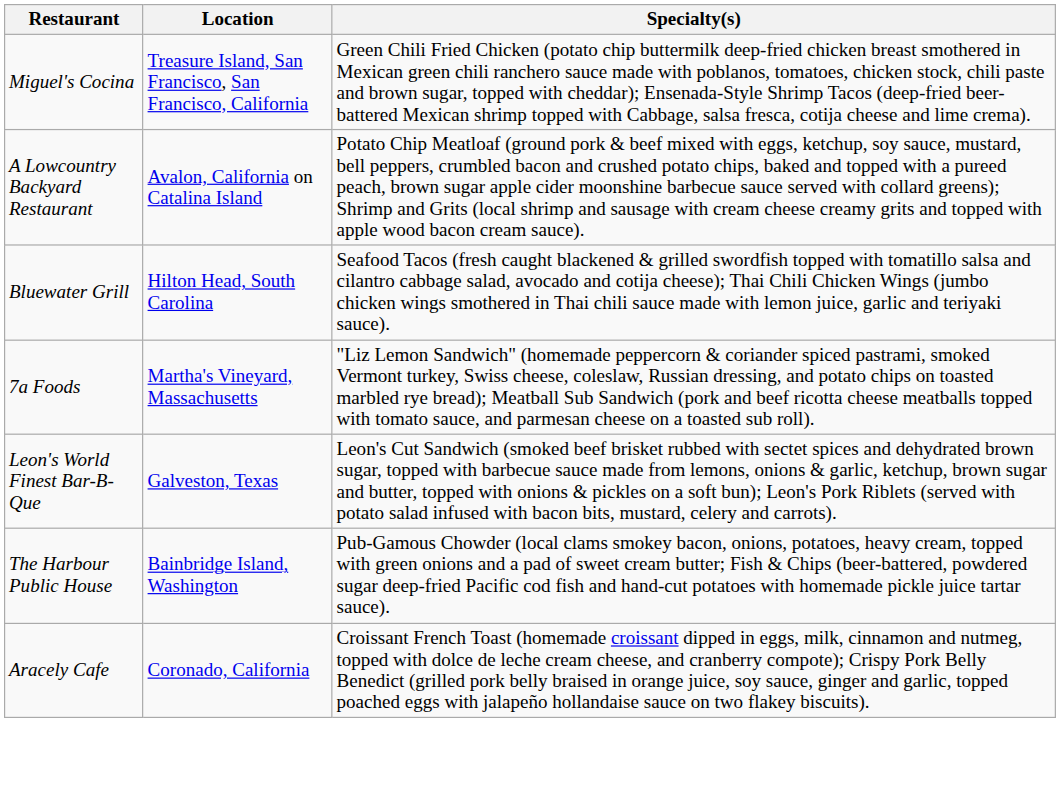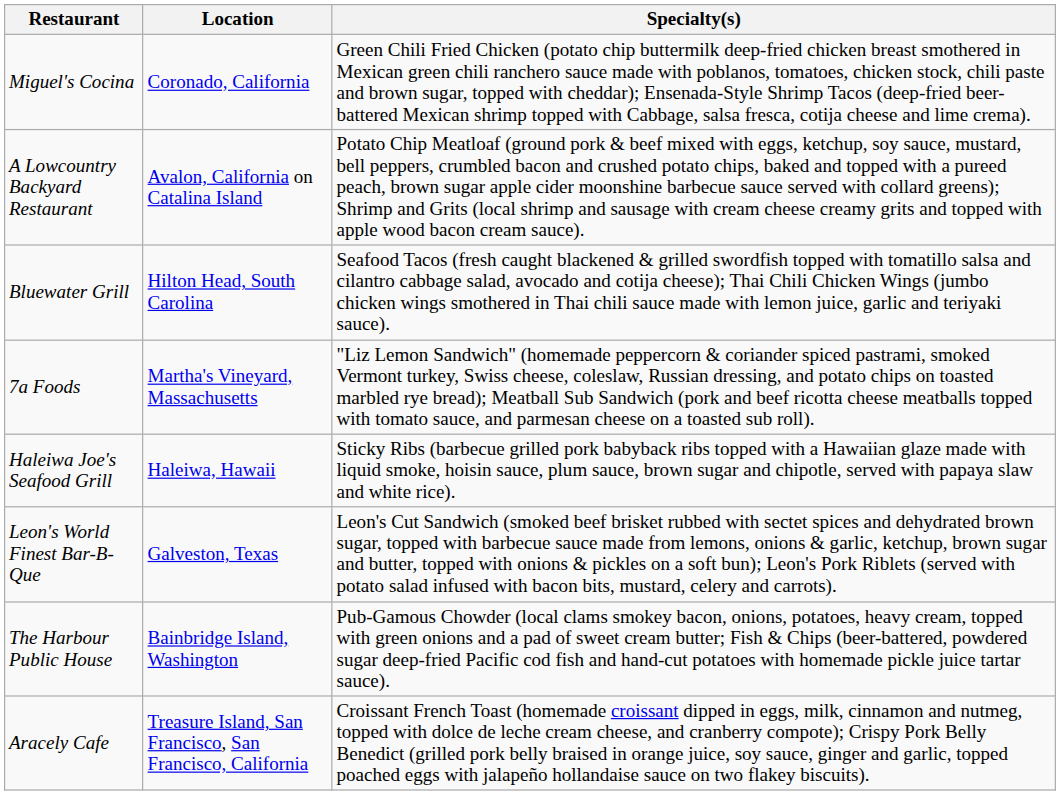 <table class="wikitable" style="width:100%;">
 <tr>
 <th>Restaurant</th>
 <th>Location</th>
 <th>Specialty(s)</th>
 </tr>
 <tr>
 <td><em>Miguel's Cocina</em></td>
-<td><a href='#'>Treasure Island, San Francisco</a>, <a href='#'>San Francisco, California</a></td>
+<td><a href='#'>Coronado, California</a></td>
 <td>Green Chili Fried Chicken (potato chip buttermilk deep-fried chicken breast smothered in Mexican green chili ranchero sauce made with poblanos, tomatoes, chicken stock, chili paste and brown sugar, topped with cheddar); Ensenada-Style Shrimp Tacos (deep-fried beer-battered Mexican shrimp topped with Cabbage, salsa fresca, cotija cheese and lime crema).</td>
 </tr>
 <tr>
 <td><em>A Lowcountry Backyard Restaurant</em></td>
 <td><a href='#'>Avalon, California</a> on <a href='#'>Catalina Island</a></td>
 <td>Potato Chip Meatloaf (ground pork & beef mixed with eggs, ketchup, soy sauce, mustard, bell peppers, crumbled bacon and crushed potato chips, baked and topped with a pureed peach, brown sugar apple cider moonshine barbecue sauce served with collard greens); Shrimp and Grits (local shrimp and sausage with cream cheese creamy grits and topped with apple wood bacon cream sauce).</td>
 </tr>
 <tr>
 <td><em>Bluewater Grill</em></td>
 <td><a href='#'>Hilton Head, South Carolina</a></td>
 <td>Seafood Tacos (fresh caught blackened & grilled swordfish topped with tomatillo salsa and cilantro cabbage salad, avocado and cotija cheese); Thai Chili Chicken Wings (jumbo chicken wings smothered in Thai chili sauce made with lemon juice, garlic and teriyaki sauce).</td>
 </tr>
 <tr>
 <td><em>7a Foods</em></td>
 <td><a href='#'>Martha's Vineyard, Massachusetts</a></td>
 <td>"Liz Lemon Sandwich" (homemade peppercorn & coriander spiced pastrami, smoked Vermont turkey, Swiss cheese, coleslaw, Russian dressing, and potato chips on toasted marbled rye bread); Meatball Sub Sandwich (pork and beef ricotta cheese meatballs topped with tomato sauce, and parmesan cheese on a toasted sub roll).</td>
 </tr>
 <tr>
+<td><em>Haleiwa Joe's Seafood Grill</em></td>
+<td><a href='#'>Haleiwa, Hawaii</a></td>
+<td>Sticky Ribs (barbecue grilled pork babyback ribs topped with a Hawaiian glaze made with liquid smoke, hoisin sauce, plum sauce, brown sugar and chipotle, served with papaya slaw and white rice).</td>
+</tr>
+<tr>
 <td><em>Leon's World Finest Bar-B-Que</em></td>
 <td><a href='#'>Galveston, Texas</a></td>
 <td>Leon's Cut Sandwich (smoked beef brisket rubbed with sectet spices and dehydrated brown sugar, topped with barbecue sauce made from lemons, onions & garlic, ketchup, brown sugar and butter, topped with onions & pickles on a soft bun); Leon's Pork Riblets (served with potato salad infused with bacon bits, mustard, celery and carrots).</td>
 </tr>
 <tr>
 <td><em>The Harbour Public House</em></td>
 <td><a href='#'>Bainbridge Island, Washington</a></td>
 <td>Pub-Gamous Chowder (local clams smokey bacon, onions, potatoes, heavy cream, topped with green onions and a pad of sweet cream butter; Fish & Chips (beer-battered, powdered sugar deep-fried Pacific cod fish and hand-cut potatoes with homemade pickle juice tartar sauce).</td>
 </tr>
 <tr>
 <td><em>Aracely Cafe</em></td>
-<td><a href='#'>Coronado, California</a></td>
+<td><a href='#'>Treasure Island, San Francisco</a>, <a href='#'>San Francisco, California</a></td>
 <td>Croissant French Toast (homemade <a href='#'>croissant</a> dipped in eggs, milk, cinnamon and nutmeg, topped with dolce de leche cream cheese, and cranberry compote); Crispy Pork Belly Benedict (grilled pork belly braised in orange juice, soy sauce, ginger and garlic, topped poached eggs with jalapeño hollandaise sauce on two flakey biscuits).</td>
 </tr>
 </table>
